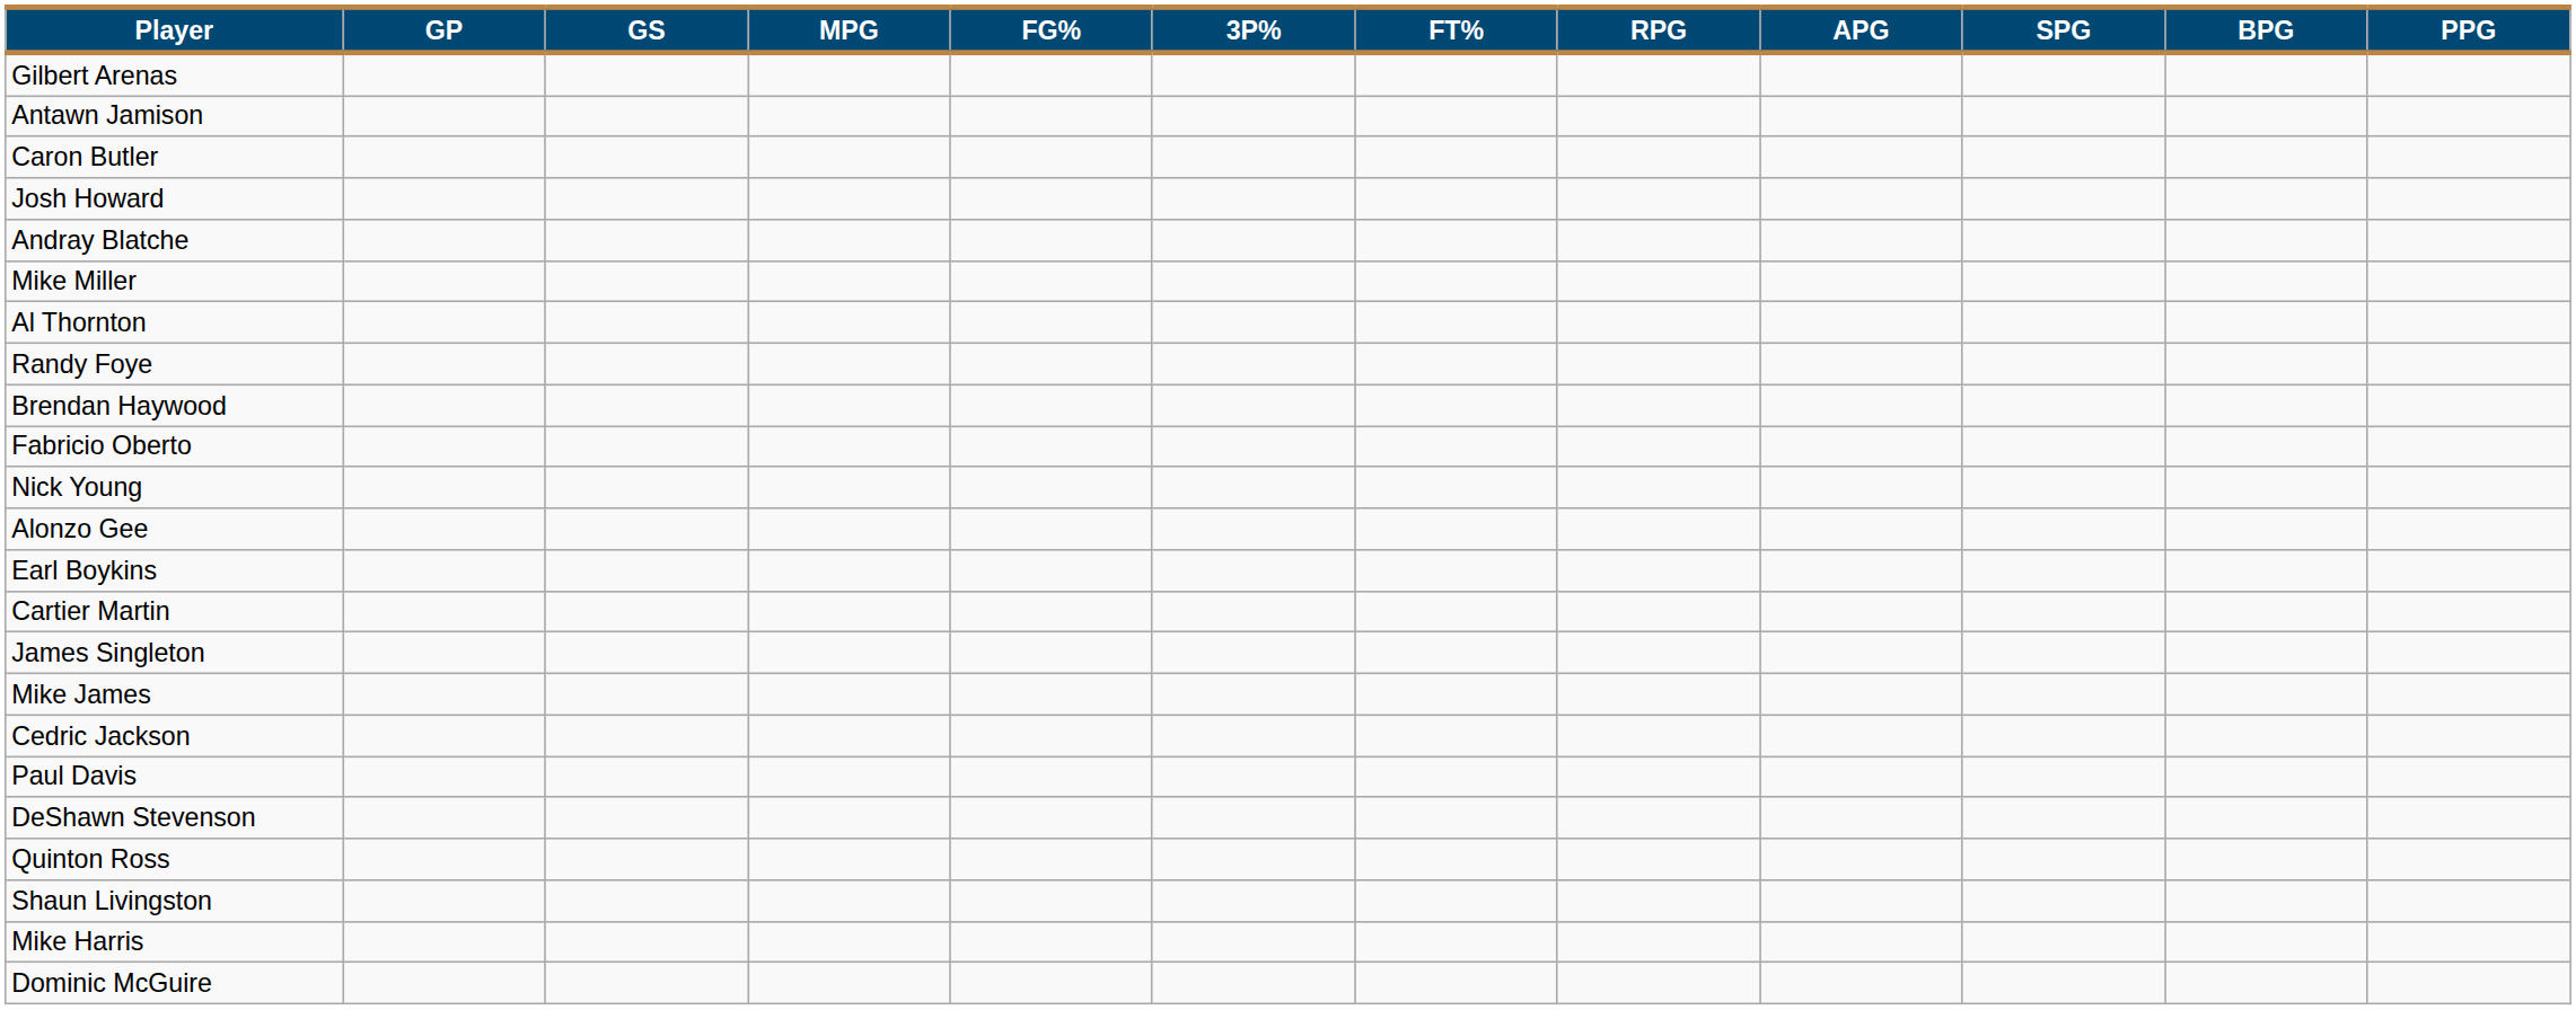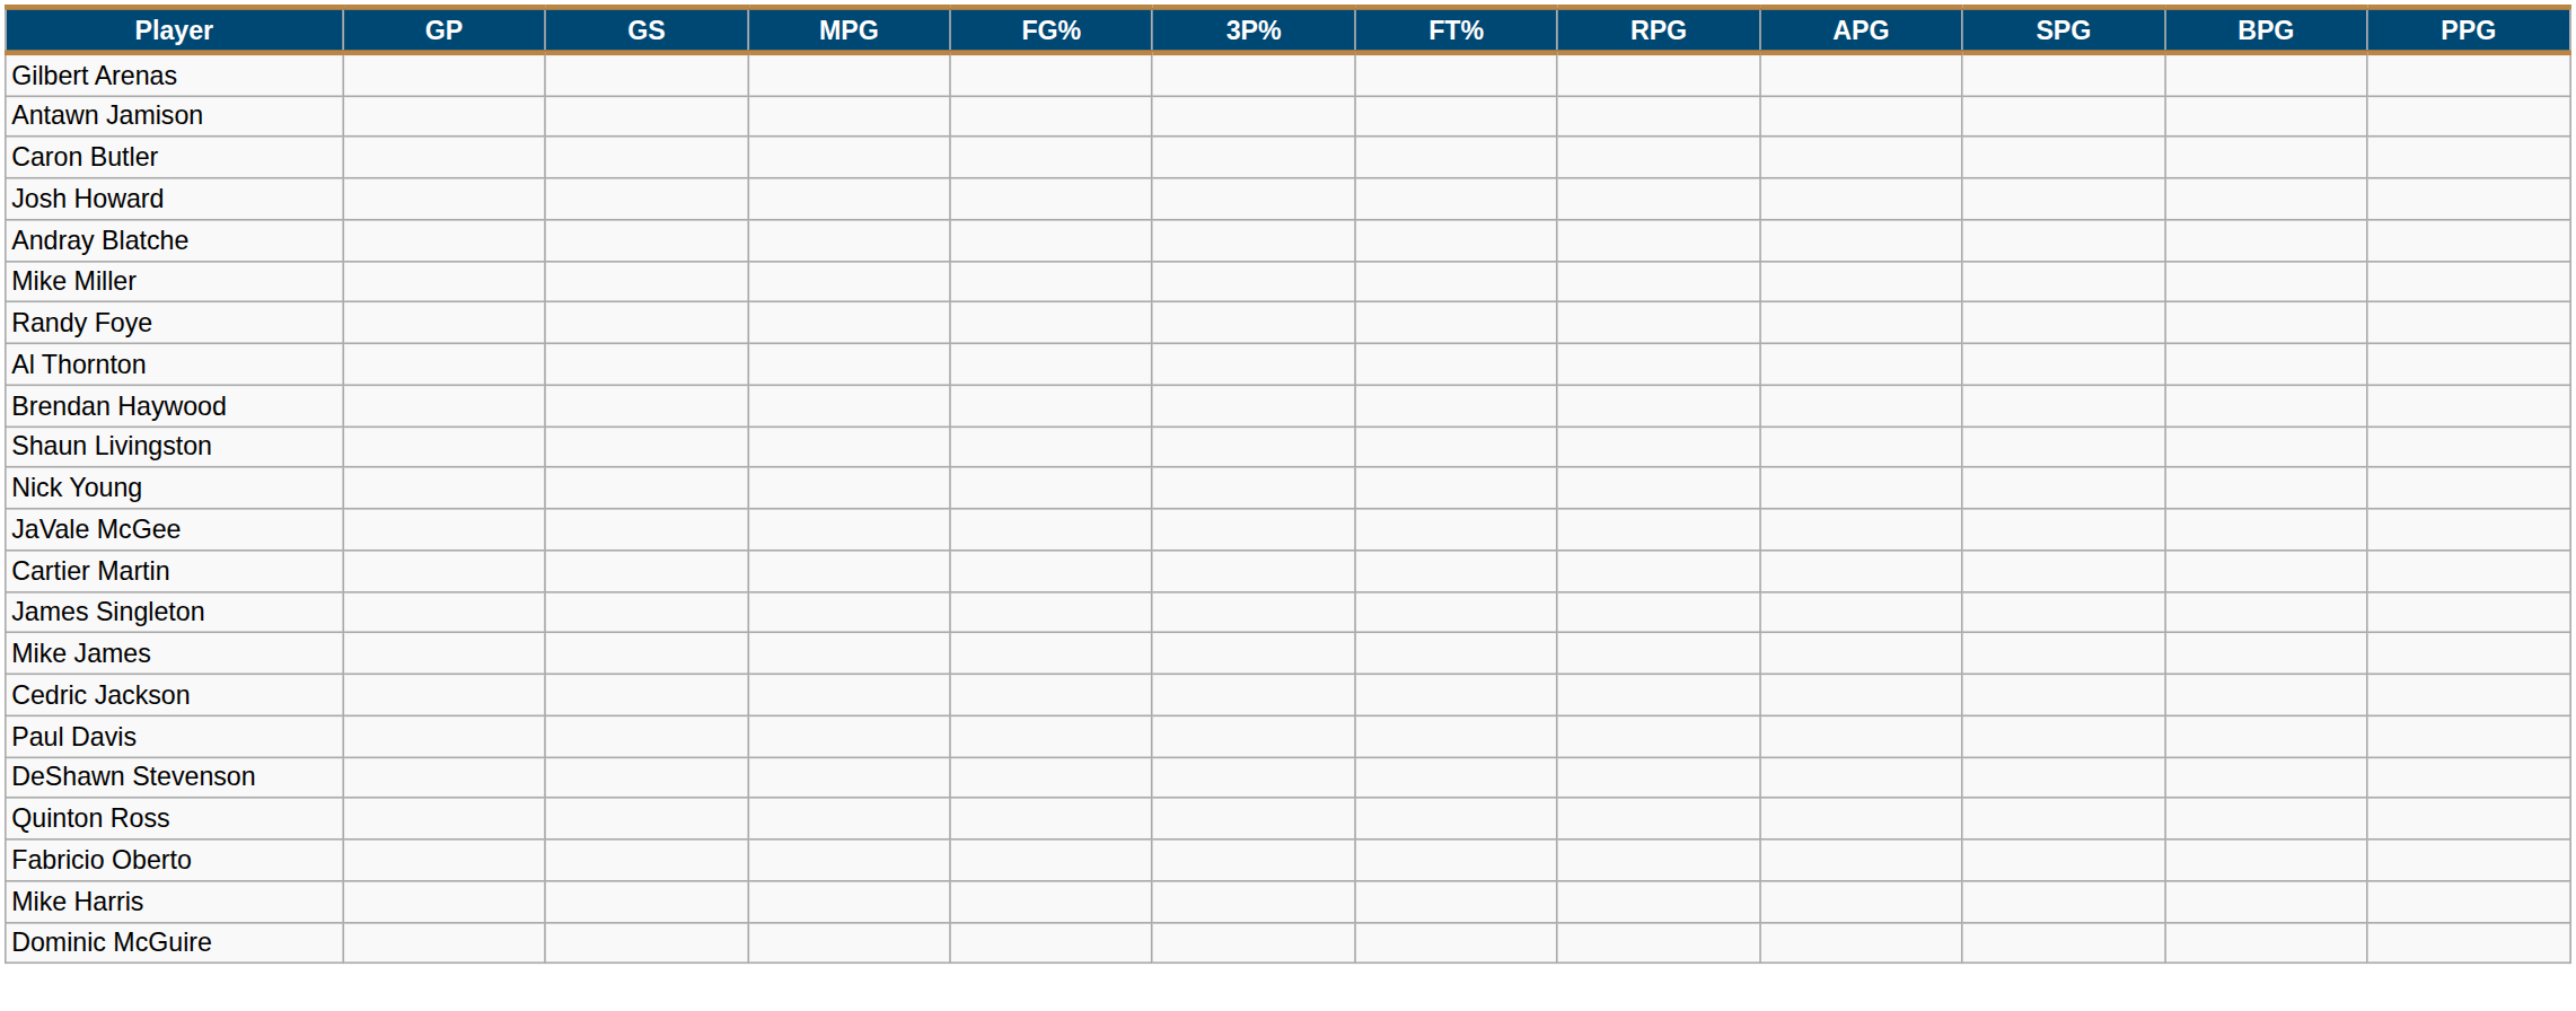 <table class="wikitable sortable" style="font-size: 90%">
 <tr>
 <th style="background: #004874 ; color:#FFFFFF; border-top:#BA8545 3px solid; border-bottom:#BA8545 3px solid;"  width="10%">Player</th>
 <th style="background: #004874 ; color:#FFFFFF; border-top:#BA8545 3px solid; border-bottom:#BA8545 3px solid;" width="6%">GP</th>
 <th style="background: #004874 ; color:#FFFFFF; border-top:#BA8545 3px solid; border-bottom:#BA8545 3px solid;" width="6%">GS</th>
 <th style="background: #004874 ; color:#FFFFFF; border-top:#BA8545 3px solid; border-bottom:#BA8545 3px solid;" width="6%">MPG</th>
 <th style="background: #004874 ; color:#FFFFFF; border-top:#BA8545 3px solid; border-bottom:#BA8545 3px solid;" width="6%">FG%</th>
 <th style="background: #004874 ; color:#FFFFFF; border-top:#BA8545 3px solid; border-bottom:#BA8545 3px solid;" width="6%">3P%</th>
 <th style="background: #004874 ; color:#FFFFFF; border-top:#BA8545 3px solid; border-bottom:#BA8545 3px solid;" width="6%">FT%</th>
 <th style="background: #004874 ; color:#FFFFFF; border-top:#BA8545 3px solid; border-bottom:#BA8545 3px solid;" width="6%">RPG</th>
 <th style="background: #004874 ; color:#FFFFFF; border-top:#BA8545 3px solid; border-bottom:#BA8545 3px solid;" width="6%">APG</th>
 <th style="background: #004874 ; color:#FFFFFF; border-top:#BA8545 3px solid; border-bottom:#BA8545 3px solid;" width="6%">SPG</th>
 <th style="background: #004874 ; color:#FFFFFF; border-top:#BA8545 3px solid; border-bottom:#BA8545 3px solid;" width="6%">BPG</th>
 <th style="background: #004874 ; color:#FFFFFF; border-top:#BA8545 3px solid; border-bottom:#BA8545 3px solid;" width="6%">PPG</th>
 </tr>
 <tr>
 <td>Gilbert Arenas</td>
 <td></td>
 <td></td>
 <td></td>
 <td></td>
 <td></td>
 <td></td>
 <td></td>
 <td></td>
 <td></td>
 <td></td>
 <td></td>
 </tr>
 <tr>
 <td>Antawn Jamison</td>
 <td></td>
 <td></td>
 <td></td>
 <td></td>
 <td></td>
 <td></td>
 <td></td>
 <td></td>
 <td></td>
 <td></td>
 <td></td>
 </tr>
 <tr>
 <td>Caron Butler</td>
 <td></td>
 <td></td>
 <td></td>
 <td></td>
 <td></td>
 <td></td>
 <td></td>
 <td></td>
 <td></td>
 <td></td>
 <td></td>
 </tr>
 <tr>
 <td>Josh Howard</td>
 <td></td>
 <td></td>
 <td></td>
 <td></td>
 <td></td>
 <td></td>
 <td></td>
 <td></td>
 <td></td>
 <td></td>
 <td></td>
 </tr>
 <tr>
 <td>Andray Blatche</td>
 <td></td>
 <td></td>
 <td></td>
 <td></td>
 <td></td>
 <td></td>
 <td></td>
 <td></td>
 <td></td>
 <td></td>
 <td></td>
 </tr>
 <tr>
 <td>Mike Miller</td>
 <td></td>
 <td></td>
 <td></td>
 <td></td>
 <td></td>
 <td></td>
 <td></td>
 <td></td>
 <td></td>
 <td></td>
 <td></td>
 </tr>
 <tr>
-<td>Al Thornton</td>
+<td>Randy Foye</td>
 <td></td>
 <td></td>
 <td></td>
 <td></td>
 <td></td>
 <td></td>
 <td></td>
 <td></td>
 <td></td>
 <td></td>
 <td></td>
 </tr>
 <tr>
-<td>Randy Foye</td>
+<td>Al Thornton</td>
 <td></td>
 <td></td>
 <td></td>
 <td></td>
 <td></td>
 <td></td>
 <td></td>
 <td></td>
 <td></td>
 <td></td>
 <td></td>
 </tr>
 <tr>
 <td>Brendan Haywood</td>
 <td></td>
 <td></td>
 <td></td>
 <td></td>
 <td></td>
 <td></td>
 <td></td>
 <td></td>
 <td></td>
 <td></td>
 <td></td>
 </tr>
 <tr>
-<td>Fabricio Oberto</td>
+<td>Shaun Livingston</td>
 <td></td>
 <td></td>
 <td></td>
 <td></td>
 <td></td>
 <td></td>
 <td></td>
 <td></td>
 <td></td>
 <td></td>
 <td></td>
 </tr>
 <tr>
 <td>Nick Young</td>
 <td></td>
 <td></td>
 <td></td>
 <td></td>
 <td></td>
 <td></td>
 <td></td>
 <td></td>
 <td></td>
 <td></td>
 <td></td>
 </tr>
 <tr>
-<td>Alonzo Gee</td>
-<td></td>
-<td></td>
-<td></td>
-<td></td>
-<td></td>
-<td></td>
-<td></td>
-<td></td>
-<td></td>
-<td></td>
-<td></td>
-</tr>
-<tr>
-<td>Earl Boykins</td>
+<td>JaVale McGee</td>
 <td></td>
 <td></td>
 <td></td>
 <td></td>
 <td></td>
 <td></td>
 <td></td>
 <td></td>
 <td></td>
 <td></td>
 <td></td>
 </tr>
 <tr>
 <td>Cartier Martin</td>
 <td></td>
 <td></td>
 <td></td>
 <td></td>
 <td></td>
 <td></td>
 <td></td>
 <td></td>
 <td></td>
 <td></td>
 <td></td>
 </tr>
 <tr>
 <td>James Singleton</td>
 <td></td>
 <td></td>
 <td></td>
 <td></td>
 <td></td>
 <td></td>
 <td></td>
 <td></td>
 <td></td>
 <td></td>
 <td></td>
 </tr>
 <tr>
 <td>Mike James</td>
 <td></td>
 <td></td>
 <td></td>
 <td></td>
 <td></td>
 <td></td>
 <td></td>
 <td></td>
 <td></td>
 <td></td>
 <td></td>
 </tr>
 <tr>
 <td>Cedric Jackson</td>
 <td></td>
 <td></td>
 <td></td>
 <td></td>
 <td></td>
 <td></td>
 <td></td>
 <td></td>
 <td></td>
 <td></td>
 <td></td>
 </tr>
 <tr>
 <td>Paul Davis</td>
 <td></td>
 <td></td>
 <td></td>
 <td></td>
 <td></td>
 <td></td>
 <td></td>
 <td></td>
 <td></td>
 <td></td>
 <td></td>
 </tr>
 <tr>
 <td>DeShawn Stevenson</td>
 <td></td>
 <td></td>
 <td></td>
 <td></td>
 <td></td>
 <td></td>
 <td></td>
 <td></td>
 <td></td>
 <td></td>
 <td></td>
 </tr>
 <tr>
 <td>Quinton Ross</td>
 <td></td>
 <td></td>
 <td></td>
 <td></td>
 <td></td>
 <td></td>
 <td></td>
 <td></td>
 <td></td>
 <td></td>
 <td></td>
 </tr>
 <tr>
-<td>Shaun Livingston</td>
+<td>Fabricio Oberto</td>
 <td></td>
 <td></td>
 <td></td>
 <td></td>
 <td></td>
 <td></td>
 <td></td>
 <td></td>
 <td></td>
 <td></td>
 <td></td>
 </tr>
 <tr>
 <td>Mike Harris</td>
 <td></td>
 <td></td>
 <td></td>
 <td></td>
 <td></td>
 <td></td>
 <td></td>
 <td></td>
 <td></td>
 <td></td>
 <td></td>
 </tr>
 <tr>
 <td>Dominic McGuire</td>
 <td></td>
 <td></td>
 <td></td>
 <td></td>
 <td></td>
 <td></td>
 <td></td>
 <td></td>
 <td></td>
 <td></td>
 <td></td>
 </tr>
 </table>
